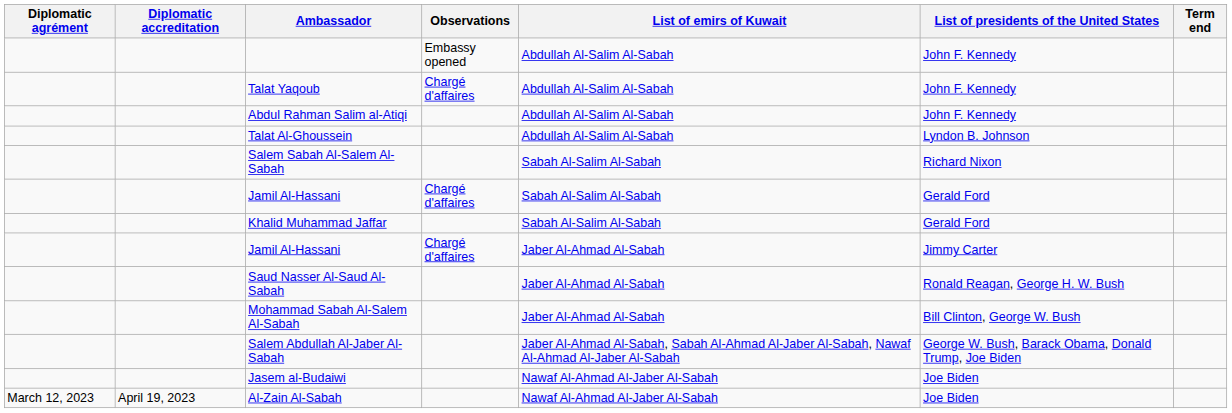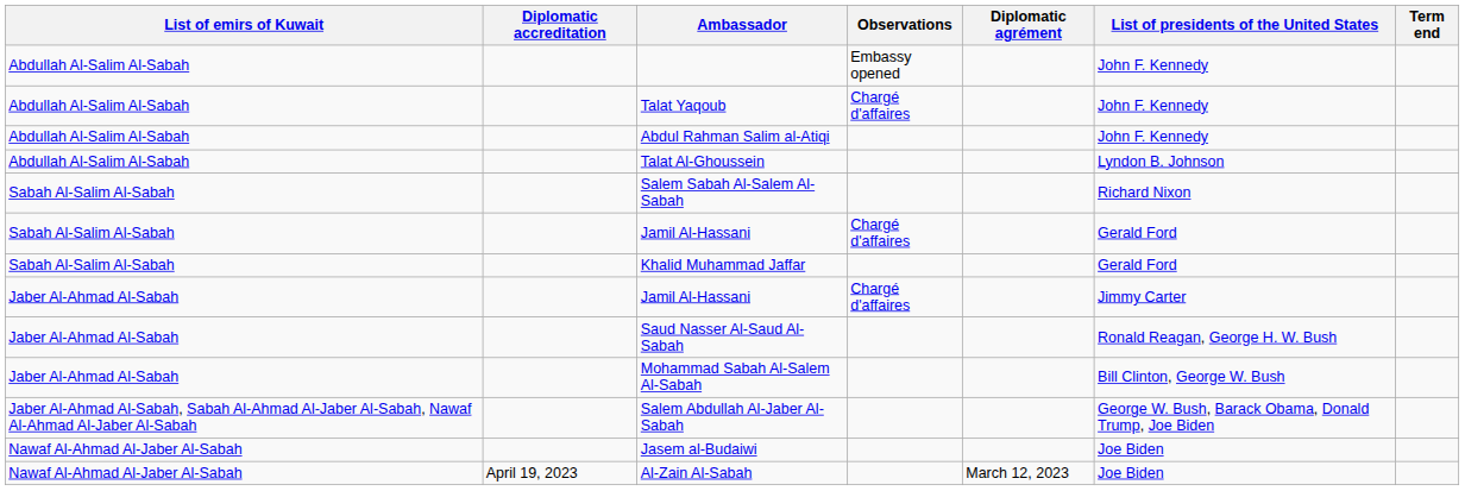 <table class="wikitable sortable">
 <tr>
-<th>Diplomatic <a href='#'>agrément</a></th>
+<th><a href='#'>List of emirs of Kuwait</a></th>
 <th><a href='#'>Diplomatic accreditation</a></th>
 <th><a href='#'>Ambassador</a></th>
 <th>Observations</th>
-<th><a href='#'>List of emirs of Kuwait</a></th>
+<th>Diplomatic <a href='#'>agrément</a></th>
 <th><a href='#'>List of presidents of the United States</a></th>
 <th>Term end</th>
 </tr>
 <tr>
-<td></td>
+<td><a href='#'>Abdullah Al-Salim Al-Sabah</a></td>
 <td></td>
 <td></td>
 <td>Embassy opened</td>
-<td><a href='#'>Abdullah Al-Salim Al-Sabah</a></td>
+<td></td>
 <td><a href='#'>John F. Kennedy</a></td>
 <td></td>
 </tr>
 <tr>
-<td></td>
+<td><a href='#'>Abdullah Al-Salim Al-Sabah</a></td>
 <td></td>
 <td><a href='#'>Talat Yaqoub</a></td>
 <td><a href='#'>Chargé d'affaires</a></td>
-<td><a href='#'>Abdullah Al-Salim Al-Sabah</a></td>
+<td></td>
 <td><a href='#'>John F. Kennedy</a></td>
 <td></td>
 </tr>
 <tr>
-<td></td>
+<td><a href='#'>Abdullah Al-Salim Al-Sabah</a></td>
 <td></td>
 <td><a href='#'>Abdul Rahman Salim al-Atiqi</a></td>
 <td></td>
-<td><a href='#'>Abdullah Al-Salim Al-Sabah</a></td>
+<td></td>
 <td><a href='#'>John F. Kennedy</a></td>
 <td></td>
 </tr>
 <tr>
-<td></td>
+<td><a href='#'>Abdullah Al-Salim Al-Sabah</a></td>
 <td></td>
 <td><a href='#'>Talat Al-Ghoussein</a></td>
 <td></td>
-<td><a href='#'>Abdullah Al-Salim Al-Sabah</a></td>
+<td></td>
 <td><a href='#'>Lyndon B. Johnson</a></td>
 <td></td>
 </tr>
 <tr>
-<td></td>
+<td><a href='#'>Sabah Al-Salim Al-Sabah</a></td>
 <td></td>
 <td><a href='#'>Salem Sabah Al-Salem Al-Sabah</a></td>
 <td></td>
-<td><a href='#'>Sabah Al-Salim Al-Sabah</a></td>
+<td></td>
 <td><a href='#'>Richard Nixon</a></td>
 <td></td>
 </tr>
 <tr>
-<td></td>
+<td><a href='#'>Sabah Al-Salim Al-Sabah</a></td>
 <td></td>
 <td><a href='#'>Jamil Al-Hassani</a></td>
 <td><a href='#'>Chargé d'affaires</a></td>
-<td><a href='#'>Sabah Al-Salim Al-Sabah</a></td>
+<td></td>
 <td><a href='#'>Gerald Ford</a></td>
 <td></td>
 </tr>
 <tr>
-<td></td>
+<td><a href='#'>Sabah Al-Salim Al-Sabah</a></td>
 <td></td>
 <td><a href='#'>Khalid Muhammad Jaffar</a></td>
 <td></td>
-<td><a href='#'>Sabah Al-Salim Al-Sabah</a></td>
+<td></td>
 <td><a href='#'>Gerald Ford</a></td>
 <td></td>
 </tr>
 <tr>
-<td></td>
+<td><a href='#'>Jaber Al-Ahmad Al-Sabah</a></td>
 <td></td>
 <td><a href='#'>Jamil Al-Hassani</a></td>
 <td><a href='#'>Chargé d'affaires</a></td>
-<td><a href='#'>Jaber Al-Ahmad Al-Sabah</a></td>
+<td></td>
 <td><a href='#'>Jimmy Carter</a></td>
 <td></td>
 </tr>
 <tr>
-<td></td>
+<td><a href='#'>Jaber Al-Ahmad Al-Sabah</a></td>
 <td></td>
 <td><a href='#'>Saud Nasser Al-Saud Al-Sabah</a></td>
 <td></td>
-<td><a href='#'>Jaber Al-Ahmad Al-Sabah</a></td>
+<td></td>
 <td><a href='#'>Ronald Reagan</a>, <a href='#'>George H. W. Bush</a></td>
 <td></td>
 </tr>
 <tr>
-<td></td>
+<td><a href='#'>Jaber Al-Ahmad Al-Sabah</a></td>
 <td></td>
 <td><a href='#'>Mohammad Sabah Al-Salem Al-Sabah </a></td>
 <td></td>
-<td><a href='#'>Jaber Al-Ahmad Al-Sabah</a></td>
+<td></td>
 <td><a href='#'>Bill Clinton</a>, <a href='#'>George W. Bush</a></td>
 <td></td>
 </tr>
 <tr>
-<td></td>
+<td><a href='#'>Jaber Al-Ahmad Al-Sabah</a>, <a href='#'>Sabah Al-Ahmad Al-Jaber Al-Sabah</a>, <a href='#'>Nawaf Al-Ahmad Al-Jaber Al-Sabah</a></td>
 <td></td>
 <td><a href='#'>Salem Abdullah Al-Jaber Al-Sabah</a></td>
 <td></td>
-<td><a href='#'>Jaber Al-Ahmad Al-Sabah</a>, <a href='#'>Sabah Al-Ahmad Al-Jaber Al-Sabah</a>, <a href='#'>Nawaf Al-Ahmad Al-Jaber Al-Sabah</a></td>
+<td></td>
 <td><a href='#'>George W. Bush</a>, <a href='#'>Barack Obama</a>, <a href='#'>Donald Trump</a>, <a href='#'>Joe Biden</a></td>
 <td></td>
 </tr>
 <tr>
-<td></td>
+<td><a href='#'>Nawaf Al-Ahmad Al-Jaber Al-Sabah</a></td>
 <td></td>
 <td><a href='#'>Jasem al-Budaiwi</a></td>
 <td></td>
-<td><a href='#'>Nawaf Al-Ahmad Al-Jaber Al-Sabah</a></td>
+<td></td>
 <td><a href='#'>Joe Biden</a></td>
 <td></td>
 </tr>
 <tr>
-<td>March 12, 2023</td>
+<td><a href='#'>Nawaf Al-Ahmad Al-Jaber Al-Sabah</a></td>
 <td>April 19, 2023</td>
 <td><a href='#'>Al-Zain Al-Sabah</a></td>
 <td></td>
-<td><a href='#'>Nawaf Al-Ahmad Al-Jaber Al-Sabah</a></td>
+<td>March 12, 2023</td>
 <td><a href='#'>Joe Biden</a></td>
 <td></td>
 </tr>
 </table>
